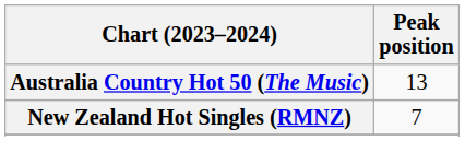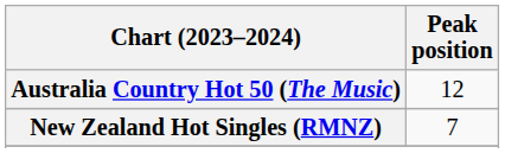 <table class="wikitable sortable plainrowheaders" style="text-align:center">
 <tr>
 <th scope="col">Chart (2023–2024)</th>
 <th scope="col">Peak<br>position</th>
 </tr>
 <tr>
 <th scope="row">Australia <a href='#'>Country Hot 50</a> (<em><a href='#'>The Music</a></em>)</th>
-<td>13</td>
+<td>12</td>
 </tr>
 <tr>
 </tr>
 <tr>
 </tr>
 <tr>
 </tr>
 <tr>
 <th scope="row">New Zealand Hot Singles (<a href='#'>RMNZ</a>)</th>
 <td>7</td>
 </tr>
 <tr>
 </tr>
 <tr>
 </tr>
 <tr>
 </tr>
 </table>
